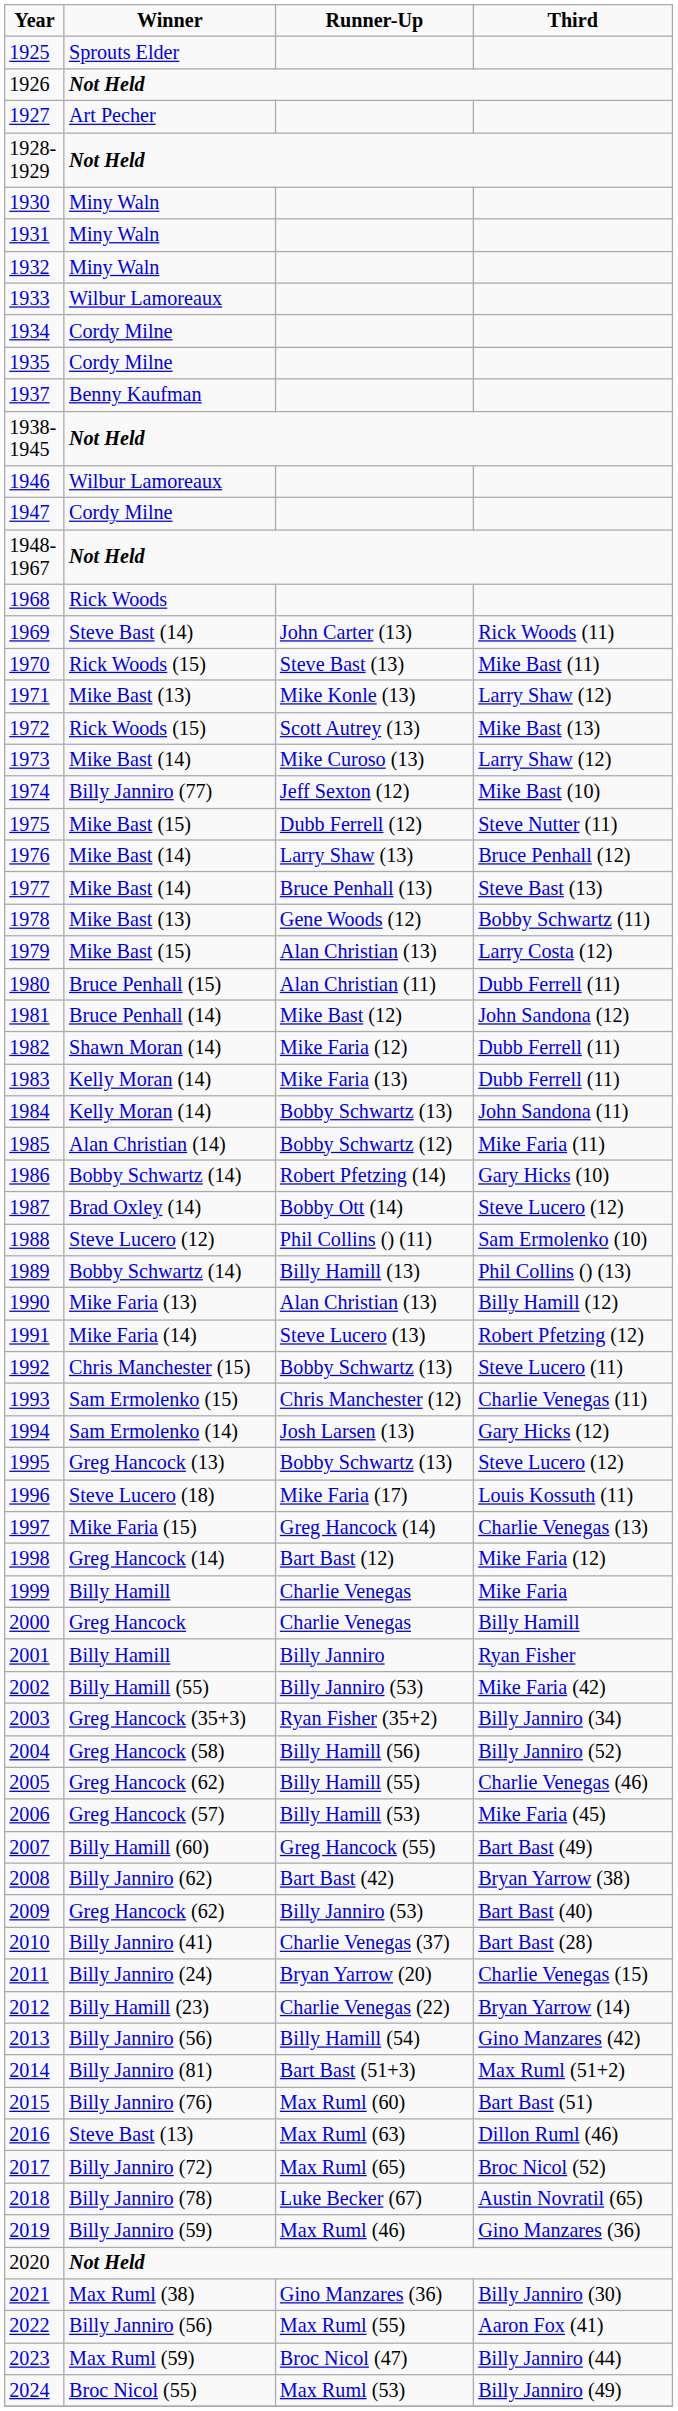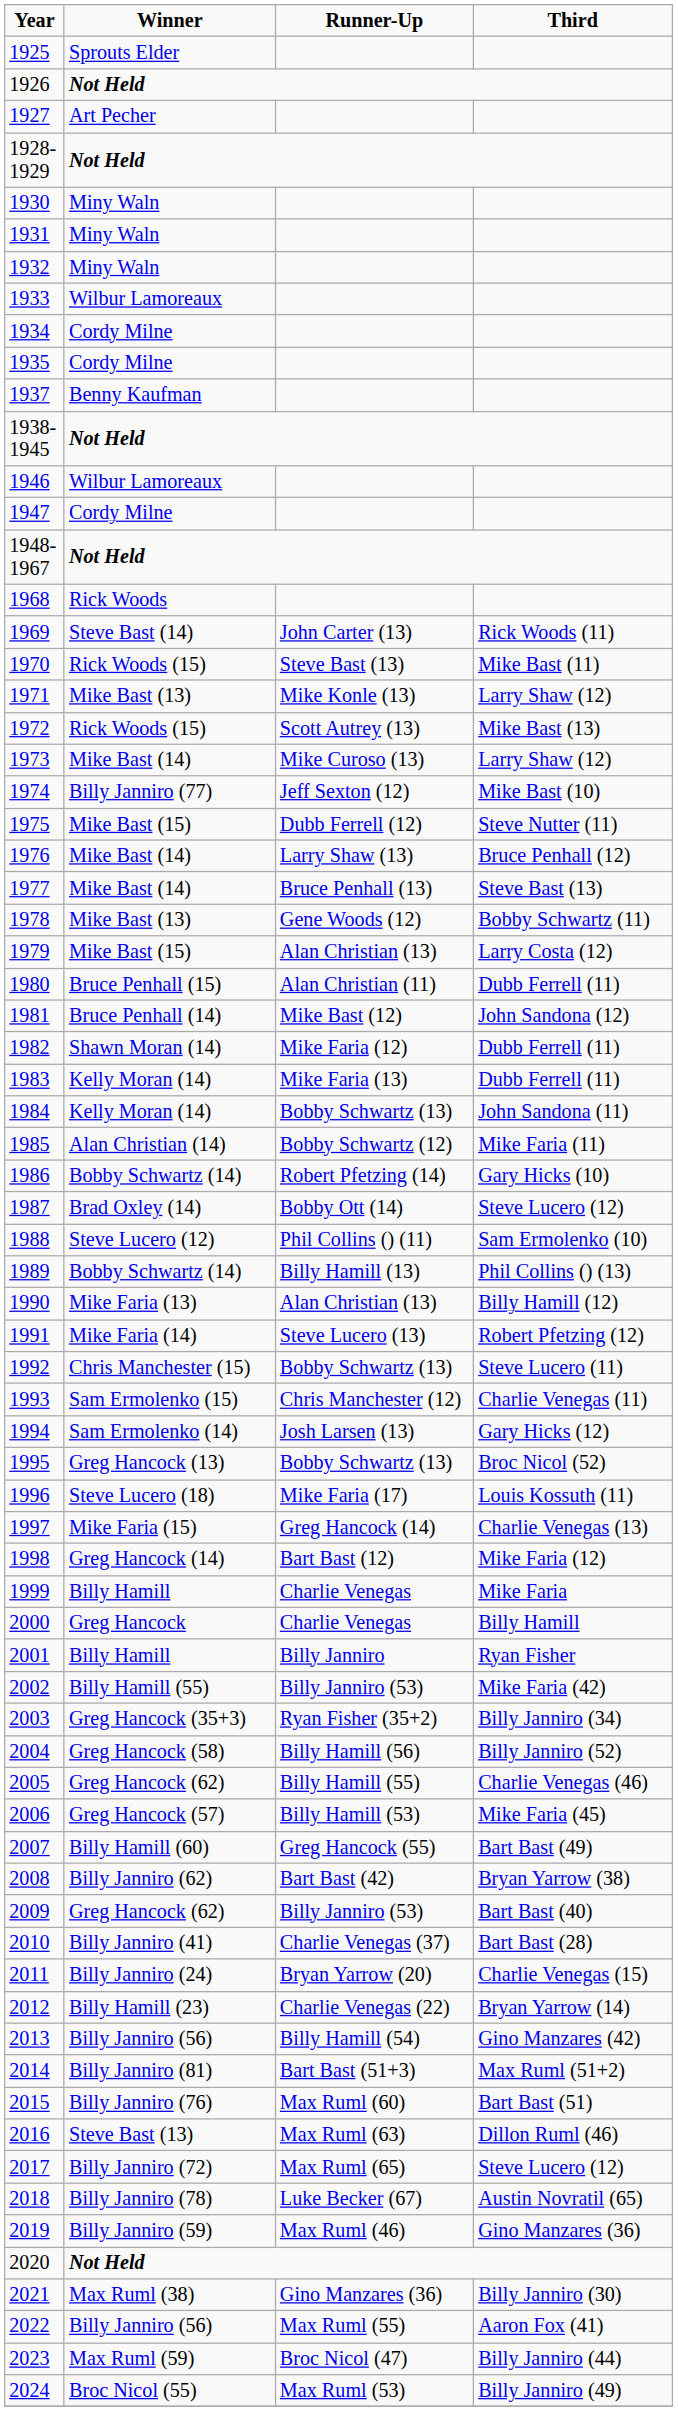 <table class="wikitable">
 <tr align=center>
 <td width=40px  ><strong>Year</strong></td>
 <td width=160px ><strong>Winner</strong></td>
 <td width=150px ><strong>Runner-Up</strong></td>
 <td width=150px ><strong>Third</strong></td>
 </tr>
 <tr align=left>
 <td><a href='#'>1925</a></td>
 <td><a href='#'>Sprouts Elder</a></td>
 <td></td>
 <td></td>
 </tr>
 <tr align=left>
 <td>1926</td>
 <td colspan=3 ><strong><em>Not Held</em></strong></td>
 </tr>
 <tr align=left>
 <td><a href='#'>1927</a></td>
 <td><a href='#'>Art Pecher</a></td>
 <td></td>
 <td></td>
 </tr>
 <tr align=left>
 <td>1928-1929</td>
 <td colspan=3 ><strong><em>Not Held</em></strong></td>
 </tr>
 <tr align=left>
 <td><a href='#'>1930</a></td>
 <td><a href='#'>Miny Waln</a></td>
 <td></td>
 <td></td>
 </tr>
 <tr align=left>
 <td><a href='#'>1931</a></td>
 <td><a href='#'>Miny Waln</a></td>
 <td></td>
 <td></td>
 </tr>
 <tr align=left>
 <td><a href='#'>1932</a></td>
 <td><a href='#'>Miny Waln</a></td>
 <td></td>
 <td></td>
 </tr>
 <tr align=left>
 <td><a href='#'>1933</a></td>
 <td><a href='#'>Wilbur Lamoreaux</a></td>
 <td></td>
 <td></td>
 </tr>
 <tr align=left>
 <td><a href='#'>1934</a></td>
 <td><a href='#'>Cordy Milne</a></td>
 <td></td>
 <td></td>
 </tr>
 <tr align=left>
 <td><a href='#'>1935</a></td>
 <td><a href='#'>Cordy Milne</a></td>
 <td></td>
 <td></td>
 </tr>
 <tr align=left>
 <td><a href='#'>1937</a></td>
 <td><a href='#'>Benny Kaufman</a></td>
 <td></td>
 <td></td>
 </tr>
 <tr align=left>
 <td>1938-1945</td>
 <td colspan=3 ><strong><em>Not Held</em></strong></td>
 </tr>
 <tr align=left>
 <td><a href='#'>1946</a></td>
 <td><a href='#'>Wilbur Lamoreaux</a></td>
 <td></td>
 <td></td>
 </tr>
 <tr align=left>
 <td><a href='#'>1947</a></td>
 <td><a href='#'>Cordy Milne</a></td>
 <td></td>
 <td></td>
 </tr>
 <tr align=left>
 <td>1948-1967</td>
 <td colspan=3 ><strong><em>Not Held</em></strong></td>
 </tr>
 <tr align=left>
 <td><a href='#'>1968</a></td>
 <td><a href='#'>Rick Woods</a></td>
 <td></td>
 <td></td>
 </tr>
 <tr align=left>
 <td><a href='#'>1969</a></td>
 <td><a href='#'>Steve Bast</a> (14)</td>
 <td><a href='#'>John Carter</a> (13)</td>
 <td><a href='#'>Rick Woods</a> (11)</td>
 </tr>
 <tr align=left>
 <td><a href='#'>1970</a></td>
 <td><a href='#'>Rick Woods</a> (15)</td>
 <td><a href='#'>Steve Bast</a> (13)</td>
 <td><a href='#'>Mike Bast</a> (11)</td>
 </tr>
 <tr align=left>
 <td><a href='#'>1971</a></td>
 <td><a href='#'>Mike Bast</a> (13)</td>
 <td><a href='#'>Mike Konle</a> (13)</td>
 <td><a href='#'>Larry Shaw</a> (12)</td>
 </tr>
 <tr align=left>
 <td><a href='#'>1972</a></td>
 <td><a href='#'>Rick Woods</a> (15)</td>
 <td><a href='#'>Scott Autrey</a> (13)</td>
 <td><a href='#'>Mike Bast</a> (13)</td>
 </tr>
 <tr align=left>
 <td><a href='#'>1973</a></td>
 <td><a href='#'>Mike Bast</a> (14)</td>
 <td><a href='#'>Mike Curoso</a> (13)</td>
 <td><a href='#'>Larry Shaw</a> (12)</td>
 </tr>
 <tr align=left>
 <td><a href='#'>1974</a></td>
 <td><a href='#'>Billy Janniro</a> (77)</td>
 <td><a href='#'>Jeff Sexton</a> (12)</td>
 <td><a href='#'>Mike Bast</a> (10)</td>
 </tr>
 <tr align=left>
 <td><a href='#'>1975</a></td>
 <td><a href='#'>Mike Bast</a> (15)</td>
 <td><a href='#'>Dubb Ferrell</a> (12)</td>
 <td><a href='#'>Steve Nutter</a> (11)</td>
 </tr>
 <tr align=left>
 <td><a href='#'>1976</a></td>
 <td><a href='#'>Mike Bast</a> (14)</td>
 <td><a href='#'>Larry Shaw</a> (13)</td>
 <td><a href='#'>Bruce Penhall</a> (12)</td>
 </tr>
 <tr align=left>
 <td><a href='#'>1977</a></td>
 <td><a href='#'>Mike Bast</a> (14)</td>
 <td><a href='#'>Bruce Penhall</a> (13)</td>
 <td><a href='#'>Steve Bast</a> (13)</td>
 </tr>
 <tr align=left>
 <td><a href='#'>1978</a></td>
 <td><a href='#'>Mike Bast</a> (13)</td>
 <td><a href='#'>Gene Woods</a> (12)</td>
 <td><a href='#'>Bobby Schwartz</a> (11)</td>
 </tr>
 <tr align=left>
 <td><a href='#'>1979</a></td>
 <td><a href='#'>Mike Bast</a> (15)</td>
 <td><a href='#'>Alan Christian</a> (13)</td>
 <td><a href='#'>Larry Costa</a> (12)</td>
 </tr>
 <tr align=left>
 <td><a href='#'>1980</a></td>
 <td><a href='#'>Bruce Penhall</a> (15)</td>
 <td><a href='#'>Alan Christian</a> (11)</td>
 <td><a href='#'>Dubb Ferrell</a> (11)</td>
 </tr>
 <tr align=left>
 <td><a href='#'>1981</a></td>
 <td><a href='#'>Bruce Penhall</a> (14)</td>
 <td><a href='#'>Mike Bast</a> (12)</td>
 <td><a href='#'>John Sandona</a> (12)</td>
 </tr>
 <tr align=left>
 <td><a href='#'>1982</a></td>
 <td><a href='#'>Shawn Moran</a> (14)</td>
 <td><a href='#'>Mike Faria</a> (12)</td>
 <td><a href='#'>Dubb Ferrell</a> (11)</td>
 </tr>
 <tr align=left>
 <td><a href='#'>1983</a></td>
 <td><a href='#'>Kelly Moran</a> (14)</td>
 <td><a href='#'>Mike Faria</a> (13)</td>
 <td><a href='#'>Dubb Ferrell</a> (11)</td>
 </tr>
 <tr align=left>
 <td><a href='#'>1984</a></td>
 <td><a href='#'>Kelly Moran</a> (14)</td>
 <td><a href='#'>Bobby Schwartz</a> (13)</td>
 <td><a href='#'>John Sandona</a> (11)</td>
 </tr>
 <tr align=left>
 <td><a href='#'>1985</a></td>
 <td><a href='#'>Alan Christian</a> (14)</td>
 <td><a href='#'>Bobby Schwartz</a> (12)</td>
 <td><a href='#'>Mike Faria</a> (11)</td>
 </tr>
 <tr align=left>
 <td><a href='#'>1986</a></td>
 <td><a href='#'>Bobby Schwartz</a> (14)</td>
 <td><a href='#'>Robert Pfetzing</a> (14)</td>
 <td><a href='#'>Gary Hicks</a> (10)</td>
 </tr>
 <tr align=left>
 <td><a href='#'>1987</a></td>
 <td><a href='#'>Brad Oxley</a> (14)</td>
 <td><a href='#'>Bobby Ott</a> (14)</td>
 <td><a href='#'>Steve Lucero</a> (12)</td>
 </tr>
 <tr align=left>
 <td><a href='#'>1988</a></td>
 <td><a href='#'>Steve Lucero</a> (12)</td>
 <td><a href='#'>Phil Collins</a> () (11)</td>
 <td><a href='#'>Sam Ermolenko</a> (10)</td>
 </tr>
 <tr align=left>
 <td><a href='#'>1989</a></td>
 <td><a href='#'>Bobby Schwartz</a> (14)</td>
 <td><a href='#'>Billy Hamill</a> (13)</td>
 <td><a href='#'>Phil Collins</a> () (13)</td>
 </tr>
 <tr align=left>
 <td><a href='#'>1990</a></td>
 <td><a href='#'>Mike Faria</a> (13)</td>
 <td><a href='#'>Alan Christian</a> (13)</td>
 <td><a href='#'>Billy Hamill</a> (12)</td>
 </tr>
 <tr align=left>
 <td><a href='#'>1991</a></td>
 <td><a href='#'>Mike Faria</a> (14)</td>
 <td><a href='#'>Steve Lucero</a> (13)</td>
 <td><a href='#'>Robert Pfetzing</a> (12)</td>
 </tr>
 <tr align=left>
 <td><a href='#'>1992</a></td>
 <td><a href='#'>Chris Manchester</a> (15)</td>
 <td><a href='#'>Bobby Schwartz</a> (13)</td>
 <td><a href='#'>Steve Lucero</a> (11)</td>
 </tr>
 <tr align=left>
 <td><a href='#'>1993</a></td>
 <td><a href='#'>Sam Ermolenko</a> (15)</td>
 <td><a href='#'>Chris Manchester</a> (12)</td>
 <td><a href='#'>Charlie Venegas</a> (11)</td>
 </tr>
 <tr align=left>
 <td><a href='#'>1994</a></td>
 <td><a href='#'>Sam Ermolenko</a> (14)</td>
 <td><a href='#'>Josh Larsen</a> (13)</td>
 <td><a href='#'>Gary Hicks</a> (12)</td>
 </tr>
 <tr align=left>
 <td><a href='#'>1995</a></td>
 <td><a href='#'>Greg Hancock</a> (13)</td>
 <td><a href='#'>Bobby Schwartz</a> (13)</td>
-<td><a href='#'>Steve Lucero</a> (12)</td>
+<td><a href='#'>Broc Nicol</a> (52)</td>
 </tr>
 <tr align=left>
 <td><a href='#'>1996</a></td>
 <td><a href='#'>Steve Lucero</a> (18)</td>
 <td><a href='#'>Mike Faria</a> (17)</td>
 <td><a href='#'>Louis Kossuth</a> (11)</td>
 </tr>
 <tr align=left>
 <td><a href='#'>1997</a></td>
 <td><a href='#'>Mike Faria</a> (15)</td>
 <td><a href='#'>Greg Hancock</a> (14)</td>
 <td><a href='#'>Charlie Venegas</a> (13)</td>
 </tr>
 <tr align=left>
 <td><a href='#'>1998</a></td>
 <td><a href='#'>Greg Hancock</a> (14)</td>
 <td><a href='#'>Bart Bast</a> (12)</td>
 <td><a href='#'>Mike Faria</a> (12)</td>
 </tr>
 <tr align=left>
 <td><a href='#'>1999</a></td>
 <td><a href='#'>Billy Hamill</a></td>
 <td><a href='#'>Charlie Venegas</a></td>
 <td><a href='#'>Mike Faria</a></td>
 </tr>
 <tr align=left>
 <td><a href='#'>2000</a></td>
 <td><a href='#'>Greg Hancock</a></td>
 <td><a href='#'>Charlie Venegas</a></td>
 <td><a href='#'>Billy Hamill</a></td>
 </tr>
 <tr align=left>
 <td><a href='#'>2001</a></td>
 <td><a href='#'>Billy Hamill</a></td>
 <td><a href='#'>Billy Janniro</a></td>
 <td><a href='#'>Ryan Fisher</a></td>
 </tr>
 <tr align=left>
 <td><a href='#'>2002</a></td>
 <td><a href='#'>Billy Hamill</a> (55)</td>
 <td><a href='#'>Billy Janniro</a> (53)</td>
 <td><a href='#'>Mike Faria</a> (42)</td>
 </tr>
 <tr align=left>
 <td><a href='#'>2003</a></td>
 <td><a href='#'>Greg Hancock</a> (35+3)</td>
 <td><a href='#'>Ryan Fisher</a> (35+2)</td>
 <td><a href='#'>Billy Janniro</a> (34)</td>
 </tr>
 <tr align=left>
 <td><a href='#'>2004</a></td>
 <td><a href='#'>Greg Hancock</a> (58)</td>
 <td><a href='#'>Billy Hamill</a> (56)</td>
 <td><a href='#'>Billy Janniro</a> (52)</td>
 </tr>
 <tr align=left>
 <td><a href='#'>2005</a></td>
 <td><a href='#'>Greg Hancock</a> (62)</td>
 <td><a href='#'>Billy Hamill</a> (55)</td>
 <td><a href='#'>Charlie Venegas</a> (46)</td>
 </tr>
 <tr align=left>
 <td><a href='#'>2006</a></td>
 <td><a href='#'>Greg Hancock</a> (57)</td>
 <td><a href='#'>Billy Hamill</a> (53)</td>
 <td><a href='#'>Mike Faria</a> (45)</td>
 </tr>
 <tr align=left>
 <td><a href='#'>2007</a></td>
 <td><a href='#'>Billy Hamill</a> (60)</td>
 <td><a href='#'>Greg Hancock</a> (55)</td>
 <td><a href='#'>Bart Bast</a> (49)</td>
 </tr>
 <tr align=left>
 <td><a href='#'>2008</a></td>
 <td><a href='#'>Billy Janniro</a> (62)</td>
 <td><a href='#'>Bart Bast</a> (42)</td>
 <td><a href='#'>Bryan Yarrow</a> (38)</td>
 </tr>
 <tr align=left>
 <td><a href='#'>2009</a></td>
 <td><a href='#'>Greg Hancock</a> (62)</td>
 <td><a href='#'>Billy Janniro</a> (53)</td>
 <td><a href='#'>Bart Bast</a> (40)</td>
 </tr>
 <tr align=left>
 <td><a href='#'>2010</a></td>
 <td><a href='#'>Billy Janniro</a> (41)</td>
 <td><a href='#'>Charlie Venegas</a> (37)</td>
 <td><a href='#'>Bart Bast</a> (28)</td>
 </tr>
 <tr align=left>
 <td><a href='#'>2011</a></td>
 <td><a href='#'>Billy Janniro</a> (24)</td>
 <td><a href='#'>Bryan Yarrow</a> (20)</td>
 <td><a href='#'>Charlie Venegas</a> (15)</td>
 </tr>
 <tr align=left>
 <td><a href='#'>2012</a></td>
 <td><a href='#'>Billy Hamill</a> (23)</td>
 <td><a href='#'>Charlie Venegas</a> (22)</td>
 <td><a href='#'>Bryan Yarrow</a> (14)</td>
 </tr>
 <tr align=left>
 <td><a href='#'>2013</a></td>
 <td><a href='#'>Billy Janniro</a> (56)</td>
 <td><a href='#'>Billy Hamill</a> (54)</td>
 <td><a href='#'>Gino Manzares</a> (42)</td>
 </tr>
 <tr align=left>
 <td><a href='#'>2014</a></td>
 <td><a href='#'>Billy Janniro</a> (81)</td>
 <td><a href='#'>Bart Bast</a> (51+3)</td>
 <td><a href='#'>Max Ruml</a> (51+2)</td>
 </tr>
 <tr align=left>
 <td><a href='#'>2015</a></td>
 <td><a href='#'>Billy Janniro</a> (76)</td>
 <td><a href='#'>Max Ruml</a> (60)</td>
 <td><a href='#'>Bart Bast</a> (51)</td>
 </tr>
 <tr align=left>
 <td><a href='#'>2016</a></td>
 <td><a href='#'>Steve Bast</a> (13)</td>
 <td><a href='#'>Max Ruml</a> (63)</td>
 <td><a href='#'>Dillon Ruml</a> (46)</td>
 </tr>
 <tr align=left>
 <td><a href='#'>2017</a></td>
 <td><a href='#'>Billy Janniro</a> (72)</td>
 <td><a href='#'>Max Ruml</a> (65)</td>
-<td><a href='#'>Broc Nicol</a> (52)</td>
+<td><a href='#'>Steve Lucero</a> (12)</td>
 </tr>
 <tr align=left>
 <td><a href='#'>2018</a></td>
 <td><a href='#'>Billy Janniro</a> (78)</td>
 <td><a href='#'>Luke Becker</a> (67)</td>
 <td><a href='#'>Austin Novratil</a> (65)</td>
 </tr>
 <tr align=left>
 <td><a href='#'>2019</a></td>
 <td><a href='#'>Billy Janniro</a> (59)</td>
 <td><a href='#'>Max Ruml</a> (46)</td>
 <td><a href='#'>Gino Manzares</a> (36)</td>
 </tr>
 <tr align=left>
 <td>2020</td>
 <td colspan=3 ><strong><em>Not Held</em></strong></td>
 </tr>
 <tr align=left>
 <td><a href='#'>2021</a></td>
 <td><a href='#'>Max Ruml</a> (38)</td>
 <td><a href='#'>Gino Manzares</a> (36)</td>
 <td><a href='#'>Billy Janniro</a> (30)</td>
 </tr>
 <tr align=left>
 <td><a href='#'>2022</a></td>
 <td><a href='#'>Billy Janniro</a> (56)</td>
 <td><a href='#'>Max Ruml</a> (55)</td>
 <td><a href='#'>Aaron Fox</a> (41)</td>
 </tr>
 <tr align=left>
 <td><a href='#'>2023</a></td>
 <td><a href='#'>Max Ruml</a> (59)</td>
 <td><a href='#'>Broc Nicol</a> (47)</td>
 <td><a href='#'>Billy Janniro</a> (44)</td>
 </tr>
 <tr align=left>
 <td><a href='#'>2024</a></td>
 <td><a href='#'>Broc Nicol</a> (55)</td>
 <td><a href='#'>Max Ruml</a> (53)</td>
 <td><a href='#'>Billy Janniro</a> (49)</td>
 </tr>
 <tr align=left>
 </tr>
 </table>
